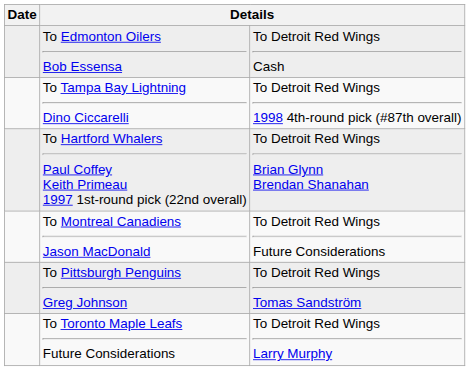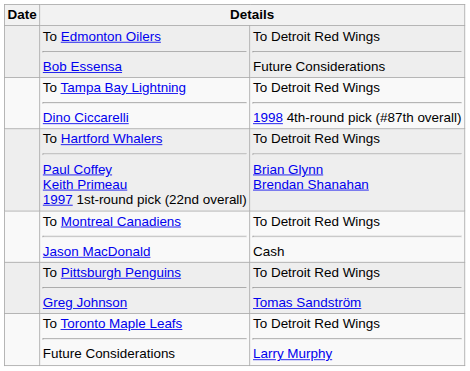 <table class="wikitable">
 <tr>
 <th>Date</th>
 <th colspan="2">Details</th>
 </tr>
 <tr style="background:#eee;">
 <td></td>
 <td valign="top">To <a href='#'>Edmonton Oilers</a><hr><a href='#'>Bob Essensa</a></td>
-<td valign="top">To Detroit Red Wings<hr>Cash</td>
+<td valign="top">To Detroit Red Wings<hr>Future Considerations</td>
 </tr>
 <tr>
 <td></td>
 <td valign="top">To <a href='#'>Tampa Bay Lightning</a><hr><a href='#'>Dino Ciccarelli</a></td>
 <td valign="top">To Detroit Red Wings<hr><a href='#'>1998</a> 4th-round pick (#87th overall)</td>
 </tr>
 <tr style="background:#eee;">
 <td></td>
 <td valign="top">To <a href='#'>Hartford Whalers</a><hr><a href='#'>Paul Coffey</a><br><a href='#'>Keith Primeau</a><br><a href='#'>1997</a> 1st-round pick (22nd overall)</td>
 <td valign="top">To Detroit Red Wings<hr><a href='#'>Brian Glynn</a><br><a href='#'>Brendan Shanahan</a></td>
 </tr>
 <tr>
 <td></td>
 <td valign="top">To <a href='#'>Montreal Canadiens</a><hr><a href='#'>Jason MacDonald</a></td>
-<td valign="top">To Detroit Red Wings<hr>Future Considerations</td>
+<td valign="top">To Detroit Red Wings<hr>Cash</td>
 </tr>
 <tr style="background:#eee;">
 <td></td>
 <td valign="top">To <a href='#'>Pittsburgh Penguins</a><hr><a href='#'>Greg Johnson</a></td>
 <td valign="top">To Detroit Red Wings<hr><a href='#'>Tomas Sandström</a></td>
 </tr>
 <tr>
 <td></td>
 <td valign="top">To <a href='#'>Toronto Maple Leafs</a><hr>Future Considerations</td>
 <td valign="top">To Detroit Red Wings<hr><a href='#'>Larry Murphy</a></td>
 </tr>
 </table>
